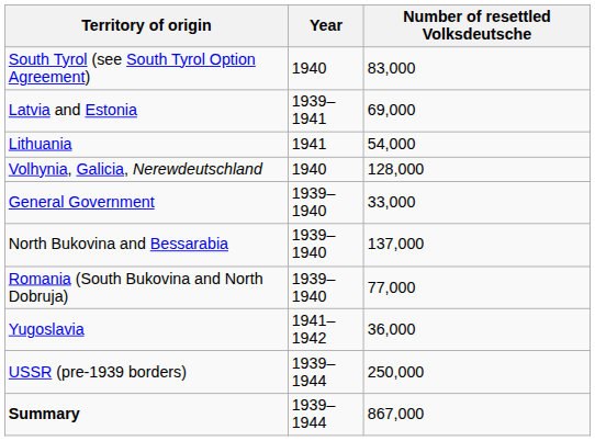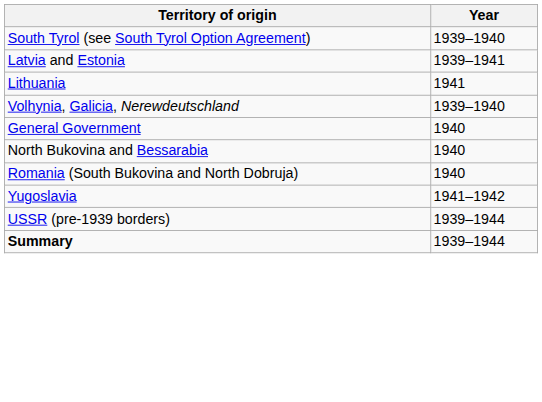 <table class="wikitable sortable" style="width:600px;">
 <tr>
 <th>Territory of origin</th>
 <th>Year</th>
-<th>Number of resettled Volksdeutsche</th>
 </tr>
 <tr>
 <td><a href='#'>South Tyrol</a> (see <a href='#'>South Tyrol Option Agreement</a>)</td>
-<td>1940</td>
-<td>83,000</td>
+<td>1939–1940</td>
 </tr>
 <tr>
 <td><a href='#'>Latvia</a> and <a href='#'>Estonia</a></td>
 <td>1939–1941</td>
-<td>69,000</td>
 </tr>
 <tr>
 <td><a href='#'>Lithuania</a></td>
 <td>1941</td>
-<td>54,000</td>
 </tr>
 <tr>
 <td><a href='#'>Volhynia</a>, <a href='#'>Galicia</a>, <em>Nerewdeutschland</em></td>
-<td>1940</td>
-<td>128,000</td>
+<td>1939–1940</td>
 </tr>
 <tr>
 <td><a href='#'>General Government</a></td>
-<td>1939–1940</td>
-<td>33,000</td>
+<td>1940</td>
 </tr>
 <tr>
 <td>North Bukovina and <a href='#'>Bessarabia</a></td>
-<td>1939–1940</td>
-<td>137,000</td>
+<td>1940</td>
 </tr>
 <tr>
 <td><a href='#'>Romania</a> (South Bukovina and North Dobruja)</td>
-<td>1939–1940</td>
-<td>77,000</td>
+<td>1940</td>
 </tr>
 <tr>
 <td><a href='#'>Yugoslavia</a></td>
 <td>1941–1942</td>
-<td>36,000</td>
 </tr>
 <tr>
 <td><a href='#'>USSR</a> (pre-1939 borders)</td>
 <td>1939–1944</td>
-<td>250,000</td>
 </tr>
 <tr>
 <td><strong>Summary</strong></td>
 <td>1939–1944</td>
-<td>867,000</td>
 </tr>
 </table>
